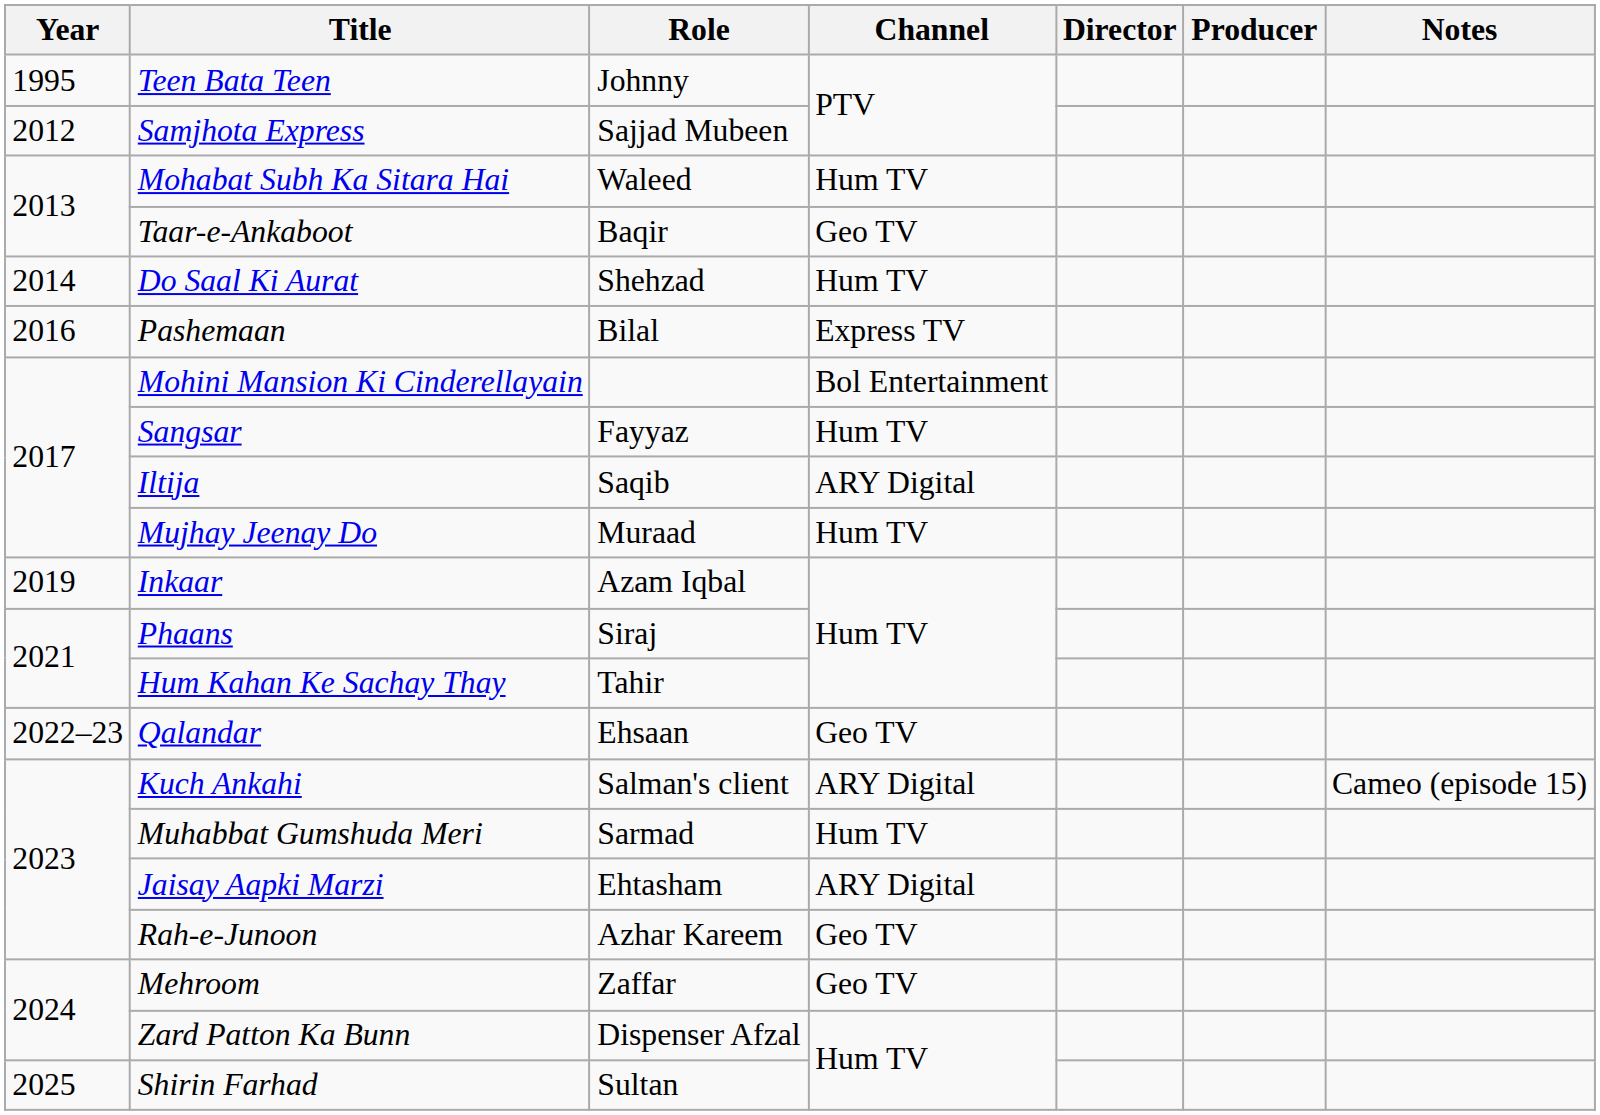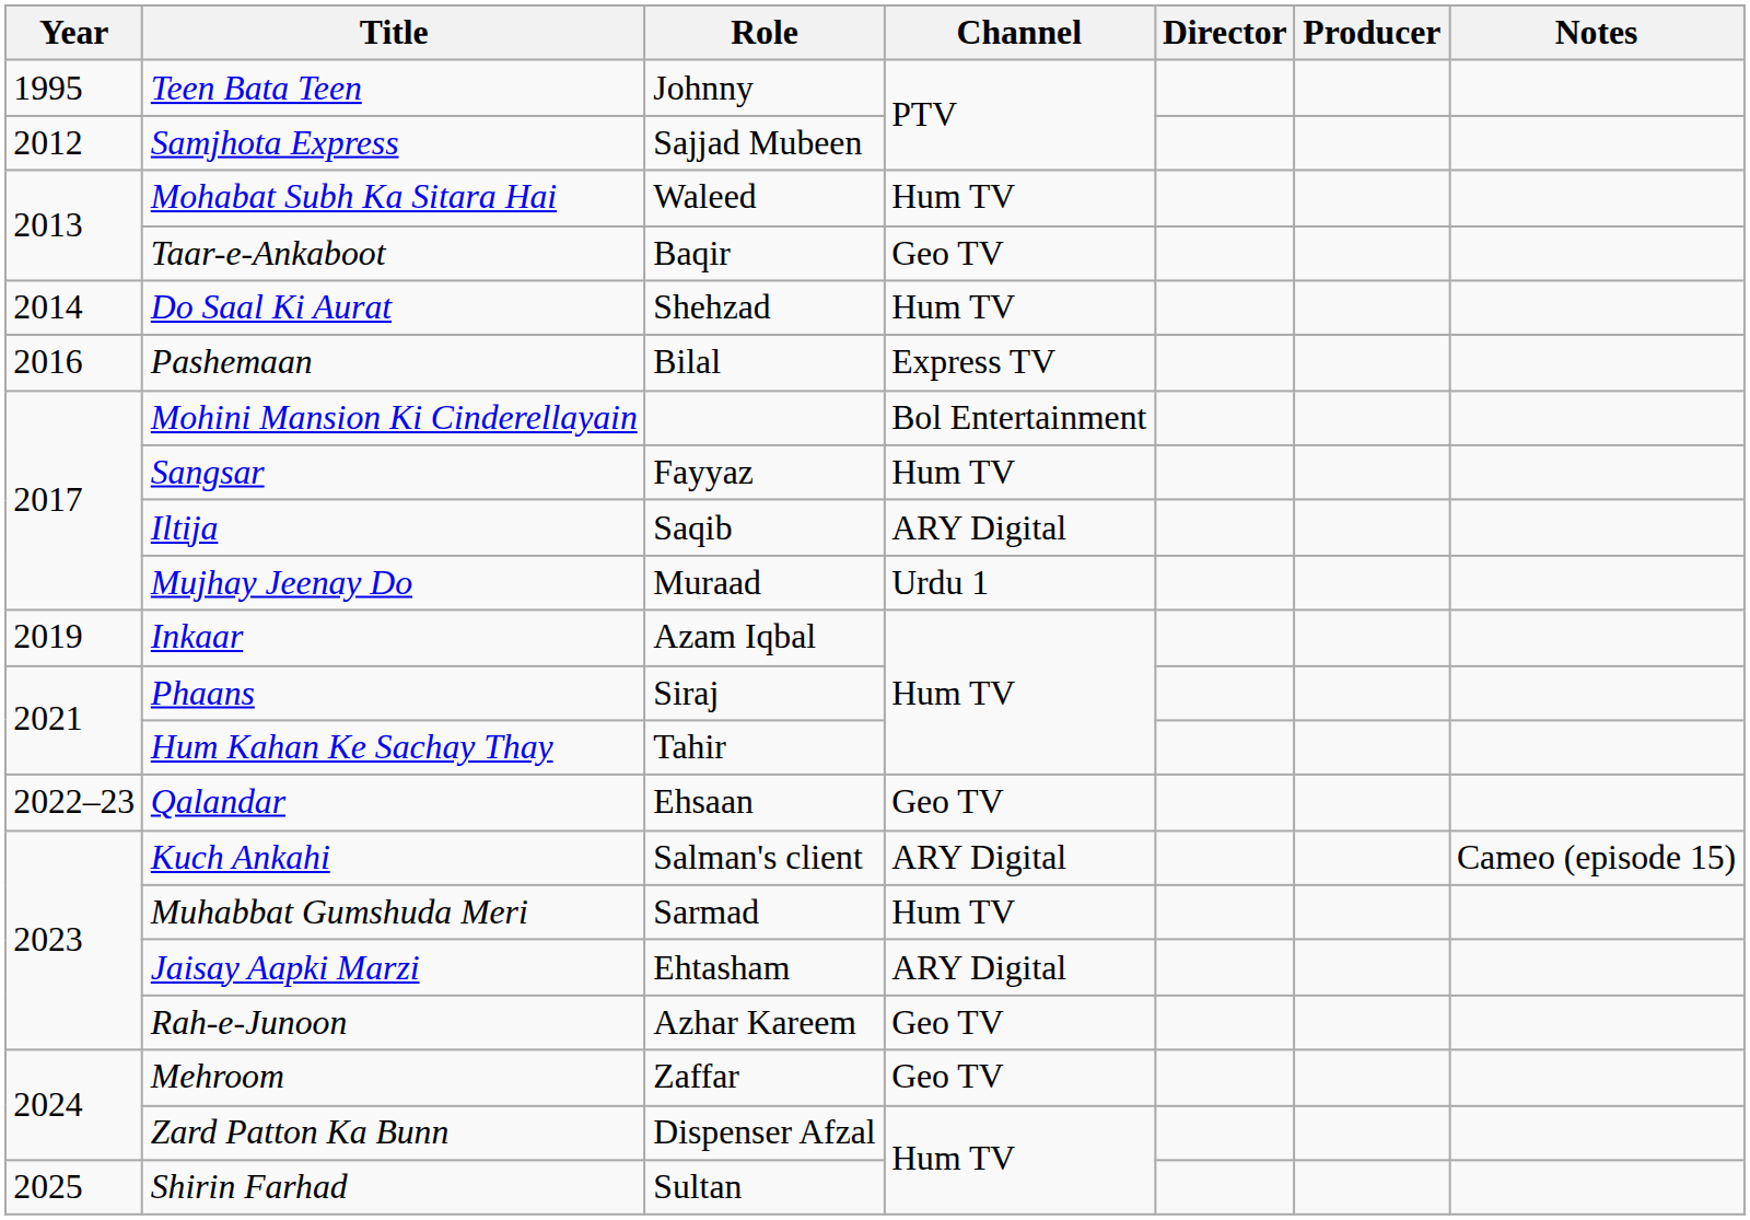 <table class="wikitable sortable plainrowheaders">
 <tr style="text-align:center;">
 <th scope="col">Year</th>
 <th scope="col">Title</th>
 <th scope="col">Role</th>
 <th>Channel</th>
 <th>Director</th>
 <th>Producer</th>
 <th class="unsortable" scope="col">Notes</th>
 </tr>
 <tr>
 <td>1995</td>
 <td><em><a href='#'>Teen Bata Teen</a></em></td>
 <td>Johnny</td>
 <td rowspan="2">PTV</td>
 <td></td>
 <td></td>
 <td></td>
 </tr>
 <tr>
 <td>2012</td>
 <td><em><a href='#'>Samjhota Express</a></em></td>
 <td>Sajjad Mubeen</td>
 <td></td>
 <td></td>
 <td></td>
 </tr>
 <tr>
 <td rowspan=2>2013</td>
 <td><em><a href='#'>Mohabat Subh Ka Sitara Hai</a></em></td>
 <td>Waleed</td>
 <td>Hum TV</td>
 <td></td>
 <td></td>
 <td></td>
 </tr>
 <tr>
 <td><em>Taar-e-Ankaboot</em></td>
 <td>Baqir</td>
 <td>Geo TV</td>
 <td></td>
 <td></td>
 <td></td>
 </tr>
 <tr>
 <td>2014</td>
 <td><em><a href='#'>Do Saal Ki Aurat</a></em></td>
 <td>Shehzad</td>
 <td>Hum TV</td>
 <td></td>
 <td></td>
 <td></td>
 </tr>
 <tr>
 <td>2016</td>
 <td><em>Pashemaan</em></td>
 <td>Bilal</td>
 <td>Express TV</td>
 <td></td>
 <td></td>
 <td></td>
 </tr>
 <tr>
 <td rowspan=4>2017</td>
 <td><em><a href='#'>Mohini Mansion Ki Cinderellayain</a></em></td>
 <td></td>
 <td>Bol Entertainment</td>
 <td></td>
 <td></td>
 <td></td>
 </tr>
 <tr>
 <td><em><a href='#'>Sangsar</a></em></td>
 <td>Fayyaz</td>
 <td>Hum TV</td>
 <td></td>
 <td></td>
 <td></td>
 </tr>
 <tr>
 <td><em><a href='#'>Iltija</a></em></td>
 <td>Saqib</td>
 <td>ARY Digital</td>
 <td></td>
 <td></td>
 <td></td>
 </tr>
 <tr>
 <td><em><a href='#'>Mujhay Jeenay Do</a></em></td>
 <td>Muraad</td>
-<td>Hum TV</td>
+<td>Urdu 1</td>
 <td></td>
 <td></td>
 <td></td>
 </tr>
 <tr>
 <td>2019</td>
 <td><em><a href='#'>Inkaar</a></em></td>
 <td>Azam Iqbal</td>
 <td rowspan="3">Hum TV</td>
 <td></td>
 <td></td>
 <td></td>
 </tr>
 <tr>
 <td rowspan=2>2021</td>
 <td><em><a href='#'>Phaans</a></em></td>
 <td>Siraj</td>
 <td></td>
 <td></td>
 <td></td>
 </tr>
 <tr>
 <td><em><a href='#'>Hum Kahan Ke Sachay Thay</a></em></td>
 <td>Tahir</td>
 <td></td>
 <td></td>
 <td></td>
 </tr>
 <tr>
 <td>2022–23</td>
 <td><em><a href='#'>Qalandar</a></em></td>
 <td>Ehsaan</td>
 <td>Geo TV</td>
 <td></td>
 <td></td>
 <td></td>
 </tr>
 <tr>
 <td rowspan="4">2023</td>
 <td><em><a href='#'>Kuch Ankahi</a></em></td>
 <td>Salman's client</td>
 <td>ARY Digital</td>
 <td></td>
 <td></td>
 <td>Cameo (episode 15)</td>
 </tr>
 <tr>
 <td><em>Muhabbat Gumshuda Meri</em></td>
 <td>Sarmad</td>
 <td>Hum TV</td>
 <td></td>
 <td></td>
 <td></td>
 </tr>
 <tr>
 <td><em><a href='#'>Jaisay Aapki Marzi</a></em></td>
 <td>Ehtasham</td>
 <td>ARY Digital</td>
 <td></td>
 <td></td>
 <td></td>
 </tr>
 <tr>
 <td><em>Rah-e-Junoon</em></td>
 <td>Azhar Kareem</td>
 <td>Geo TV</td>
 <td></td>
 <td></td>
 <td></td>
 </tr>
 <tr>
 <td rowspan="2">2024</td>
 <td><em>Mehroom</em></td>
 <td>Zaffar</td>
 <td>Geo TV</td>
 <td></td>
 <td></td>
 <td></td>
 </tr>
 <tr>
 <td><em>Zard Patton Ka Bunn</em></td>
 <td>Dispenser Afzal</td>
 <td rowspan="2">Hum TV</td>
 <td></td>
 <td></td>
 <td></td>
 </tr>
 <tr>
 <td>2025</td>
 <td><em>Shirin Farhad</em></td>
 <td>Sultan</td>
 <td></td>
 <td></td>
 <td></td>
 </tr>
 </table>
